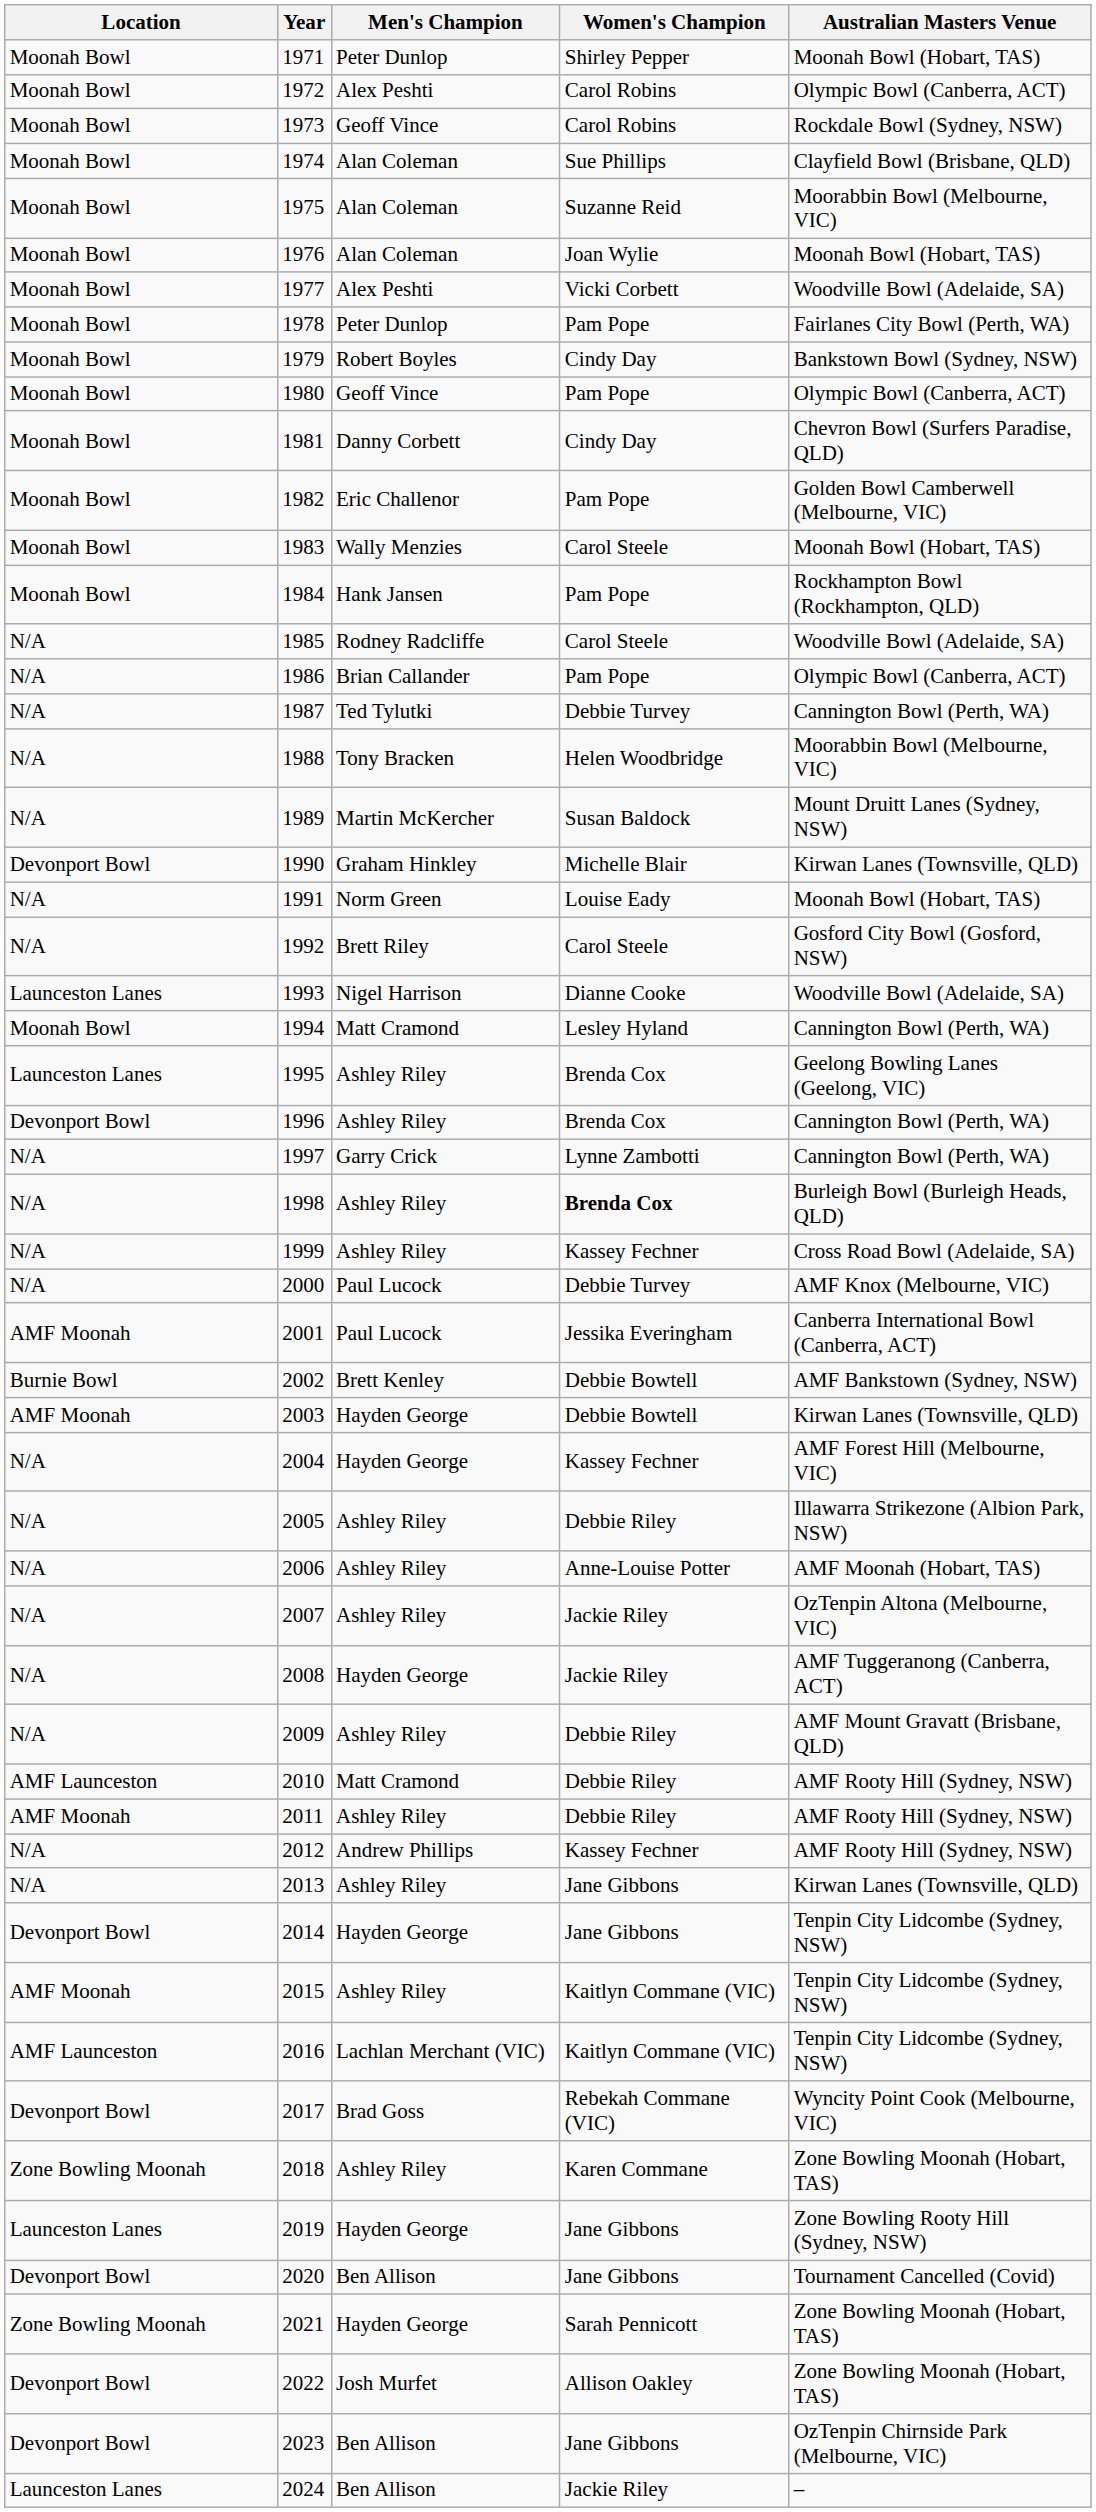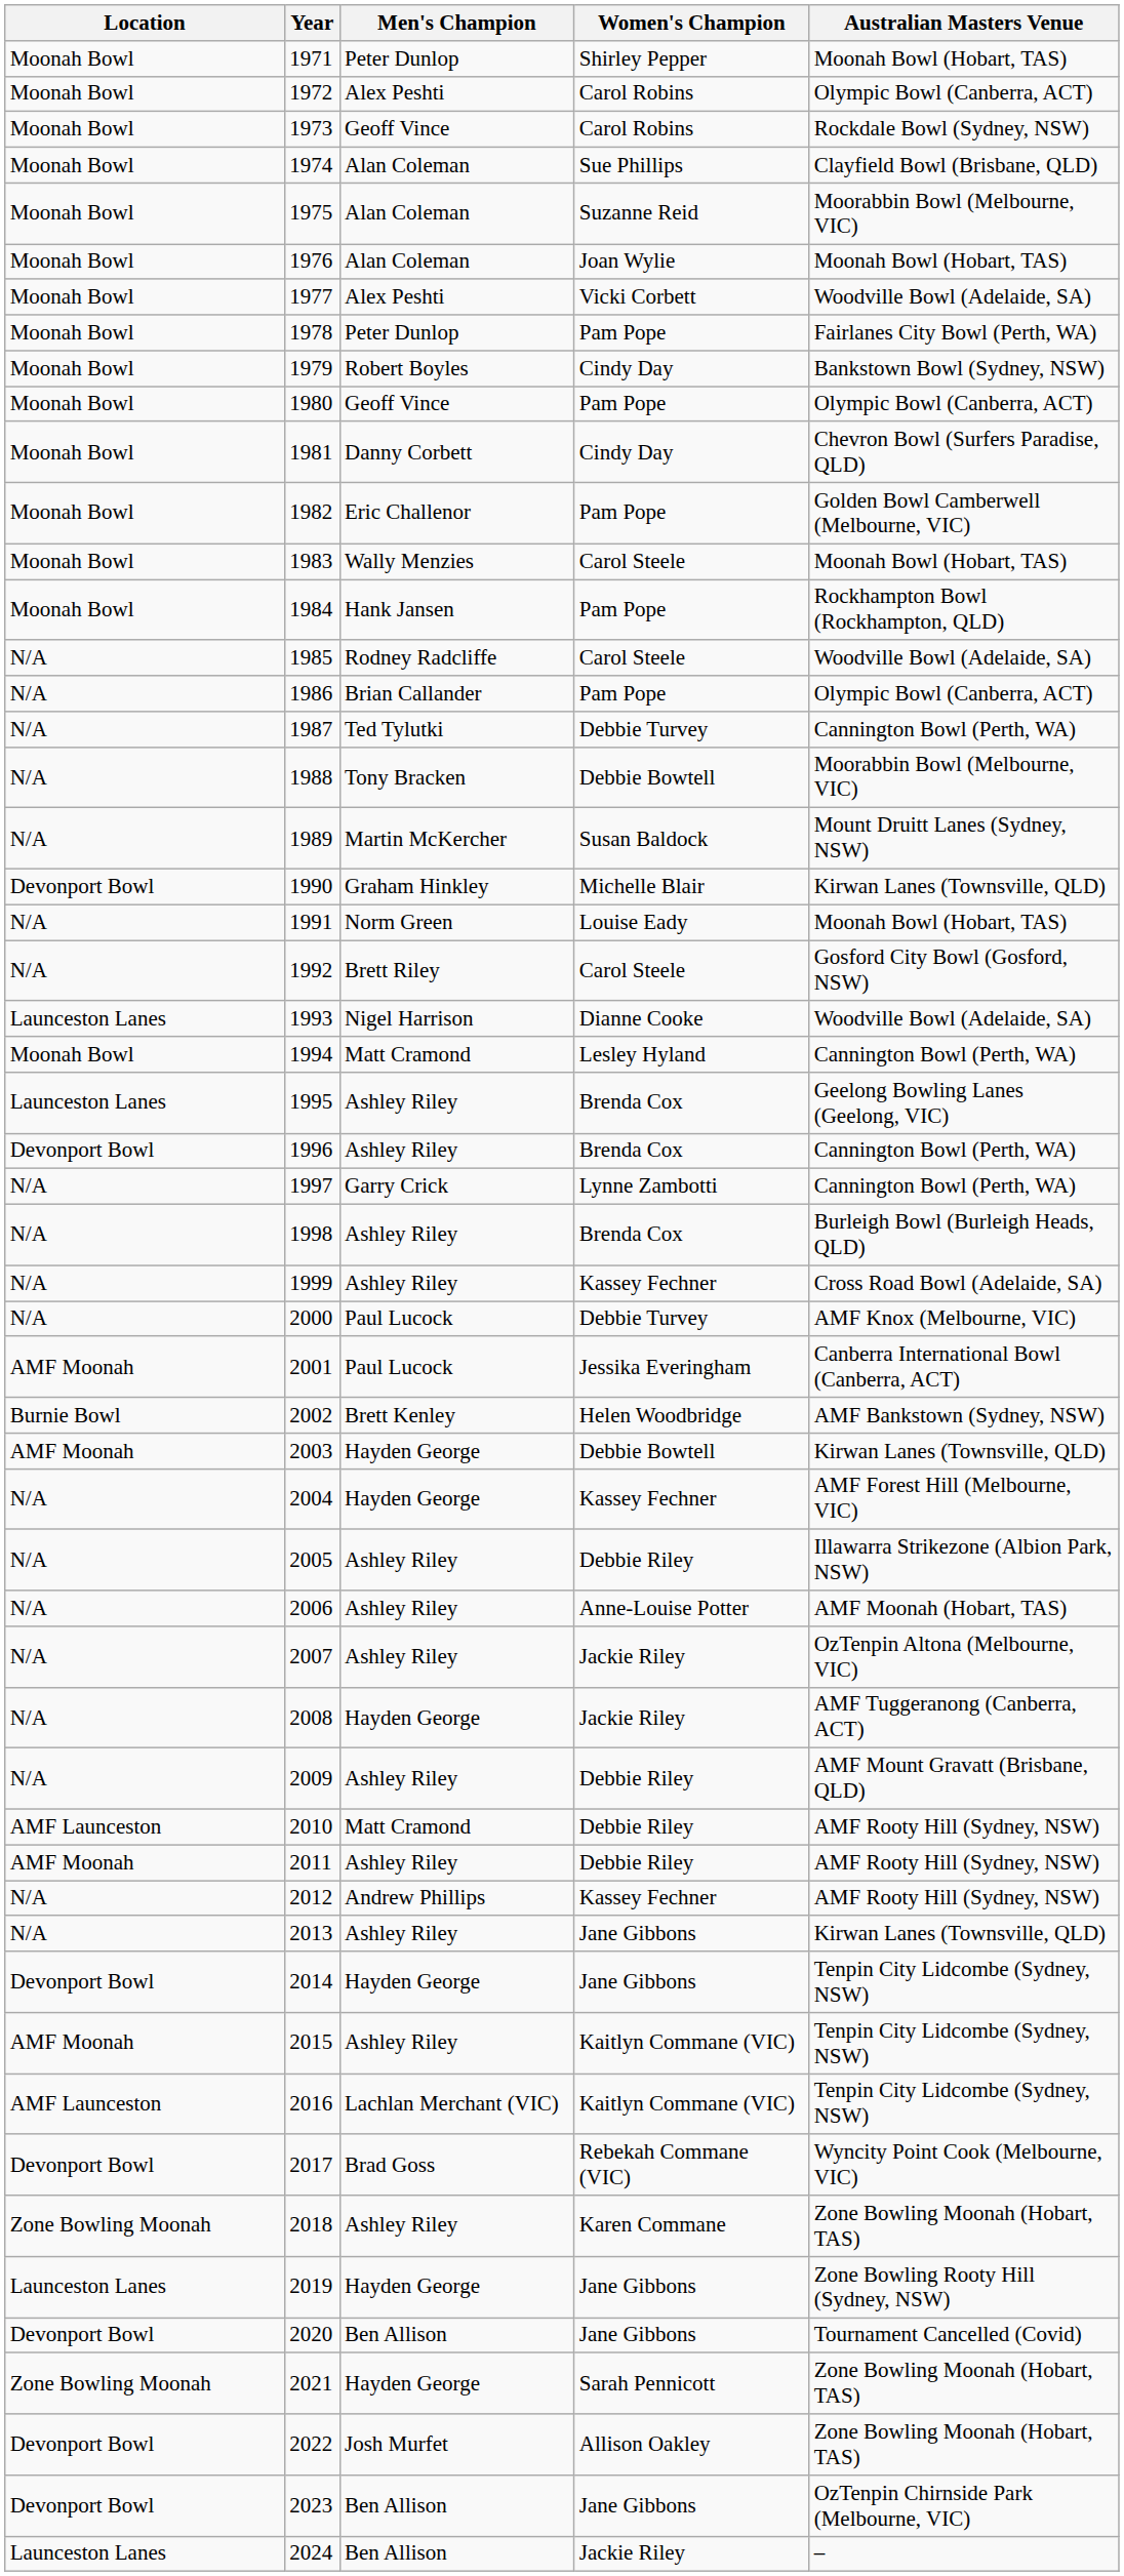 <table class="wikitable" style="font-size:90%">
 <tr>
 <th width="180">Location</th>
 <th width="30">Year</th>
 <th width="150">Men's Champion</th>
 <th width="150">Women's Champion</th>
 <th width="200">Australian Masters Venue</th>
 </tr>
 <tr>
 <td>Moonah Bowl</td>
 <td>1971</td>
 <td>Peter Dunlop</td>
 <td>Shirley Pepper</td>
 <td>Moonah Bowl (Hobart, TAS)</td>
 </tr>
 <tr>
 <td>Moonah Bowl</td>
 <td>1972</td>
 <td>Alex Peshti</td>
 <td>Carol Robins</td>
 <td>Olympic Bowl (Canberra, ACT)</td>
 </tr>
 <tr>
 <td>Moonah Bowl</td>
 <td>1973</td>
 <td>Geoff Vince</td>
 <td>Carol Robins</td>
 <td>Rockdale Bowl (Sydney, NSW)</td>
 </tr>
 <tr>
 <td>Moonah Bowl</td>
 <td>1974</td>
 <td>Alan Coleman</td>
 <td>Sue Phillips</td>
 <td>Clayfield Bowl (Brisbane, QLD)</td>
 </tr>
 <tr>
 <td>Moonah Bowl</td>
 <td>1975</td>
 <td>Alan Coleman</td>
 <td>Suzanne Reid</td>
 <td>Moorabbin Bowl (Melbourne, VIC)</td>
 </tr>
 <tr>
 <td>Moonah Bowl</td>
 <td>1976</td>
 <td>Alan Coleman</td>
 <td>Joan Wylie</td>
 <td>Moonah Bowl (Hobart, TAS)</td>
 </tr>
 <tr>
 <td>Moonah Bowl</td>
 <td>1977</td>
 <td>Alex Peshti</td>
 <td>Vicki Corbett</td>
 <td>Woodville Bowl (Adelaide, SA)</td>
 </tr>
 <tr>
 <td>Moonah Bowl</td>
 <td>1978</td>
 <td>Peter Dunlop</td>
 <td>Pam Pope</td>
 <td>Fairlanes City Bowl (Perth, WA)</td>
 </tr>
 <tr>
 <td>Moonah Bowl</td>
 <td>1979</td>
 <td>Robert Boyles</td>
 <td>Cindy Day</td>
 <td>Bankstown Bowl (Sydney, NSW)</td>
 </tr>
 <tr>
 <td>Moonah Bowl</td>
 <td>1980</td>
 <td>Geoff Vince</td>
 <td>Pam Pope</td>
 <td>Olympic Bowl (Canberra, ACT)</td>
 </tr>
 <tr>
 <td>Moonah Bowl</td>
 <td>1981</td>
 <td>Danny Corbett</td>
 <td>Cindy Day</td>
 <td>Chevron Bowl (Surfers Paradise, QLD)</td>
 </tr>
 <tr>
 <td>Moonah Bowl</td>
 <td>1982</td>
 <td>Eric Challenor</td>
 <td>Pam Pope</td>
 <td>Golden Bowl Camberwell (Melbourne, VIC)</td>
 </tr>
 <tr>
 <td>Moonah Bowl</td>
 <td>1983</td>
 <td>Wally Menzies</td>
 <td>Carol Steele</td>
 <td>Moonah Bowl (Hobart, TAS)</td>
 </tr>
 <tr>
 <td>Moonah Bowl</td>
 <td>1984</td>
 <td>Hank Jansen</td>
 <td>Pam Pope</td>
 <td>Rockhampton Bowl (Rockhampton, QLD)</td>
 </tr>
 <tr>
 <td>N/A</td>
 <td>1985</td>
 <td>Rodney Radcliffe</td>
 <td>Carol Steele</td>
 <td>Woodville Bowl (Adelaide, SA)</td>
 </tr>
 <tr>
 <td>N/A</td>
 <td>1986</td>
 <td>Brian Callander</td>
 <td>Pam Pope</td>
 <td>Olympic Bowl (Canberra, ACT)</td>
 </tr>
 <tr>
 <td>N/A</td>
 <td>1987</td>
 <td>Ted Tylutki</td>
 <td>Debbie Turvey</td>
 <td>Cannington Bowl (Perth, WA)</td>
 </tr>
 <tr>
 <td>N/A</td>
 <td>1988</td>
 <td>Tony Bracken</td>
-<td>Helen Woodbridge</td>
+<td>Debbie Bowtell</td>
 <td>Moorabbin Bowl (Melbourne, VIC)</td>
 </tr>
 <tr>
 <td>N/A</td>
 <td>1989</td>
 <td>Martin McKercher</td>
 <td>Susan Baldock</td>
 <td>Mount Druitt Lanes (Sydney, NSW)</td>
 </tr>
 <tr>
 <td>Devonport Bowl</td>
 <td>1990</td>
 <td>Graham Hinkley</td>
 <td>Michelle Blair</td>
 <td>Kirwan Lanes (Townsville, QLD)</td>
 </tr>
 <tr>
 <td>N/A</td>
 <td>1991</td>
 <td>Norm Green</td>
 <td>Louise Eady</td>
 <td>Moonah Bowl (Hobart, TAS)</td>
 </tr>
 <tr>
 <td>N/A</td>
 <td>1992</td>
 <td>Brett Riley</td>
 <td>Carol Steele</td>
 <td>Gosford City Bowl (Gosford, NSW)</td>
 </tr>
 <tr>
 <td>Launceston Lanes</td>
 <td>1993</td>
 <td>Nigel Harrison</td>
 <td>Dianne Cooke</td>
 <td>Woodville Bowl (Adelaide, SA)</td>
 </tr>
 <tr>
 <td>Moonah Bowl</td>
 <td>1994</td>
 <td>Matt Cramond</td>
 <td>Lesley Hyland</td>
 <td>Cannington Bowl (Perth, WA)</td>
 </tr>
 <tr>
 <td>Launceston Lanes</td>
 <td>1995</td>
 <td>Ashley Riley</td>
 <td>Brenda Cox</td>
 <td>Geelong Bowling Lanes (Geelong, VIC)</td>
 </tr>
 <tr>
 <td>Devonport Bowl</td>
 <td>1996</td>
 <td>Ashley Riley</td>
 <td>Brenda Cox</td>
 <td>Cannington Bowl (Perth, WA)</td>
 </tr>
 <tr>
 <td>N/A</td>
 <td>1997</td>
 <td>Garry Crick</td>
 <td>Lynne Zambotti</td>
 <td>Cannington Bowl (Perth, WA)</td>
 </tr>
 <tr>
 <td>N/A</td>
 <td>1998</td>
 <td>Ashley Riley</td>
-<td><strong>Brenda Cox</strong></td>
+<td>Brenda Cox</td>
 <td>Burleigh Bowl (Burleigh Heads, QLD)</td>
 </tr>
 <tr>
 <td>N/A</td>
 <td>1999</td>
 <td>Ashley Riley</td>
 <td>Kassey Fechner</td>
 <td>Cross Road Bowl (Adelaide, SA)</td>
 </tr>
 <tr>
 <td>N/A</td>
 <td>2000</td>
 <td>Paul Lucock</td>
 <td>Debbie Turvey</td>
 <td>AMF Knox (Melbourne, VIC)</td>
 </tr>
 <tr>
 <td>AMF Moonah</td>
 <td>2001</td>
 <td>Paul Lucock</td>
 <td>Jessika Everingham</td>
 <td>Canberra International Bowl (Canberra, ACT)</td>
 </tr>
 <tr>
 <td>Burnie Bowl</td>
 <td>2002</td>
 <td>Brett Kenley</td>
-<td>Debbie Bowtell</td>
+<td>Helen Woodbridge</td>
 <td>AMF Bankstown (Sydney, NSW)</td>
 </tr>
 <tr>
 <td>AMF Moonah</td>
 <td>2003</td>
 <td>Hayden George</td>
 <td>Debbie Bowtell</td>
 <td>Kirwan Lanes (Townsville, QLD)</td>
 </tr>
 <tr>
 <td>N/A</td>
 <td>2004</td>
 <td>Hayden George</td>
 <td>Kassey Fechner</td>
 <td>AMF Forest Hill (Melbourne, VIC)</td>
 </tr>
 <tr>
 <td>N/A</td>
 <td>2005</td>
 <td>Ashley Riley</td>
 <td>Debbie Riley</td>
 <td>Illawarra Strikezone (Albion Park, NSW)</td>
 </tr>
 <tr>
 <td>N/A</td>
 <td>2006</td>
 <td>Ashley Riley</td>
 <td>Anne-Louise Potter</td>
 <td>AMF Moonah (Hobart, TAS)</td>
 </tr>
 <tr>
 <td>N/A</td>
 <td>2007</td>
 <td>Ashley Riley</td>
 <td>Jackie Riley</td>
 <td>OzTenpin Altona (Melbourne, VIC)</td>
 </tr>
 <tr>
 <td>N/A</td>
 <td>2008</td>
 <td>Hayden George</td>
 <td>Jackie Riley</td>
 <td>AMF Tuggeranong (Canberra, ACT)</td>
 </tr>
 <tr>
 <td>N/A</td>
 <td>2009</td>
 <td>Ashley Riley</td>
 <td>Debbie Riley</td>
 <td>AMF Mount Gravatt (Brisbane, QLD)</td>
 </tr>
 <tr>
 <td>AMF Launceston</td>
 <td>2010</td>
 <td>Matt Cramond</td>
 <td>Debbie Riley</td>
 <td>AMF Rooty Hill (Sydney, NSW)</td>
 </tr>
 <tr>
 <td>AMF Moonah</td>
 <td>2011</td>
 <td>Ashley Riley</td>
 <td>Debbie Riley</td>
 <td>AMF Rooty Hill (Sydney, NSW)</td>
 </tr>
 <tr>
 <td>N/A</td>
 <td>2012</td>
 <td>Andrew Phillips</td>
 <td>Kassey Fechner</td>
 <td>AMF Rooty Hill (Sydney, NSW)</td>
 </tr>
 <tr>
 <td>N/A</td>
 <td>2013</td>
 <td>Ashley Riley</td>
 <td>Jane Gibbons</td>
 <td>Kirwan Lanes (Townsville, QLD)</td>
 </tr>
 <tr>
 <td>Devonport Bowl</td>
 <td>2014</td>
 <td>Hayden George</td>
 <td>Jane Gibbons</td>
 <td>Tenpin City Lidcombe (Sydney, NSW)</td>
 </tr>
 <tr>
 <td>AMF Moonah</td>
 <td>2015</td>
 <td>Ashley Riley</td>
 <td>Kaitlyn Commane (VIC)</td>
 <td>Tenpin City Lidcombe (Sydney, NSW)</td>
 </tr>
 <tr>
 <td>AMF Launceston</td>
 <td>2016</td>
 <td>Lachlan Merchant (VIC)</td>
 <td>Kaitlyn Commane (VIC)</td>
 <td>Tenpin City Lidcombe (Sydney, NSW)</td>
 </tr>
 <tr>
 <td>Devonport Bowl</td>
 <td>2017</td>
 <td>Brad Goss</td>
 <td>Rebekah Commane (VIC)</td>
 <td>Wyncity Point Cook (Melbourne, VIC)</td>
 </tr>
 <tr>
 <td>Zone Bowling Moonah</td>
 <td>2018</td>
 <td>Ashley Riley</td>
 <td>Karen Commane</td>
 <td>Zone Bowling Moonah (Hobart, TAS)</td>
 </tr>
 <tr>
 <td>Launceston Lanes</td>
 <td>2019</td>
 <td>Hayden George</td>
 <td>Jane Gibbons</td>
 <td>Zone Bowling Rooty Hill (Sydney, NSW)</td>
 </tr>
 <tr>
 <td>Devonport Bowl</td>
 <td>2020</td>
 <td>Ben Allison</td>
 <td>Jane Gibbons</td>
 <td>Tournament Cancelled (Covid)</td>
 </tr>
 <tr>
 <td>Zone Bowling Moonah</td>
 <td>2021</td>
 <td>Hayden George</td>
 <td>Sarah Pennicott</td>
 <td>Zone Bowling Moonah (Hobart, TAS)</td>
 </tr>
 <tr>
 <td>Devonport Bowl</td>
 <td>2022</td>
 <td>Josh Murfet</td>
 <td>Allison Oakley</td>
 <td>Zone Bowling Moonah (Hobart, TAS)</td>
 </tr>
 <tr>
 <td>Devonport Bowl</td>
 <td>2023</td>
 <td>Ben Allison</td>
 <td>Jane Gibbons</td>
 <td>OzTenpin Chirnside Park (Melbourne, VIC)</td>
 </tr>
 <tr>
 <td>Launceston Lanes</td>
 <td>2024</td>
 <td>Ben Allison</td>
 <td>Jackie Riley</td>
 <td>–</td>
 </tr>
 </table>
